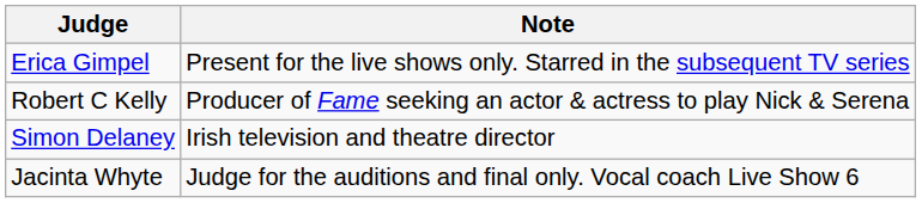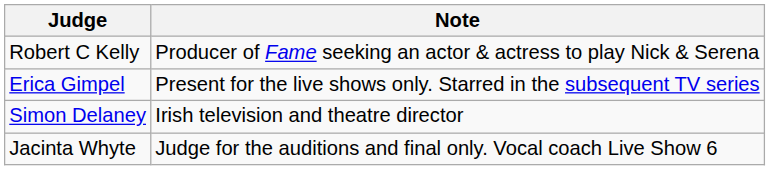 <table class="wikitable">
 <tr>
 <th>Judge</th>
 <th>Note</th>
 </tr>
 <tr>
+<td>Robert C Kelly</td>
+<td>Producer of <em><a href='#'>Fame</a></em> seeking an actor & actress to play Nick & Serena</td>
+</tr>
+<tr>
 <td><a href='#'>Erica Gimpel</a></td>
 <td>Present for the live shows only. Starred in the <a href='#'>subsequent TV series</a></td>
-</tr>
-<tr>
-<td>Robert C Kelly</td>
-<td>Producer of <em><a href='#'>Fame</a></em> seeking an actor & actress to play Nick & Serena</td>
 </tr>
 <tr>
 <td><a href='#'>Simon Delaney</a></td>
 <td>Irish television and theatre director</td>
 </tr>
 <tr>
 <td>Jacinta Whyte</td>
 <td>Judge for the auditions and final only. Vocal coach Live Show 6</td>
 </tr>
 </table>
